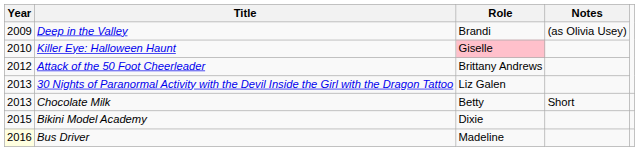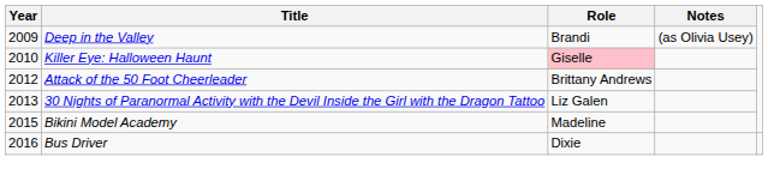 <table class="wikitable sortable">
 <tr>
 <th>Year</th>
 <th>Title</th>
 <th>Role</th>
 <th class="unsortable">Notes</th>
 </tr>
 <tr>
 <td>2009</td>
 <td><em><a href='#'>Deep in the Valley</a></em></td>
 <td>Brandi</td>
 <td>(as Olivia Usey)</td>
 </tr>
 <tr>
 <td>2010</td>
 <td><em><a href='#'>Killer Eye: Halloween Haunt</a></em></td>
 <td style="background: pink;">Giselle</td>
 <td></td>
 </tr>
 <tr>
 <td>2012</td>
 <td><em><a href='#'>Attack of the 50 Foot Cheerleader</a></em></td>
 <td>Brittany Andrews</td>
 <td></td>
 </tr>
 <tr>
 <td>2013</td>
 <td><em><a href='#'>30 Nights of Paranormal Activity with the Devil Inside the Girl with the Dragon Tattoo</a></em></td>
 <td>Liz Galen</td>
 <td></td>
 </tr>
 <tr>
-<td>2013</td>
-<td><em>Chocolate Milk</em></td>
-<td>Betty</td>
-<td>Short</td>
+<td>2015</td>
+<td><em>Bikini Model Academy</em></td>
+<td>Madeline</td>
 <td></td>
 </tr>
 <tr>
-<td>2015</td>
-<td><em>Bikini Model Academy</em></td>
+<td>2016</td>
+<td><em>Bus Driver</em></td>
 <td>Dixie</td>
-<td></td>
-</tr>
-<tr>
-<td style="background: lightyellow;">2016</td>
-<td><em>Bus Driver</em></td>
-<td>Madeline</td>
 <td></td>
 <td></td>
 </tr>
 </table>
